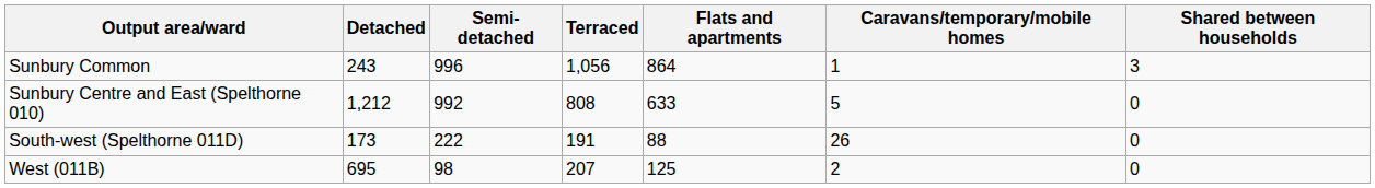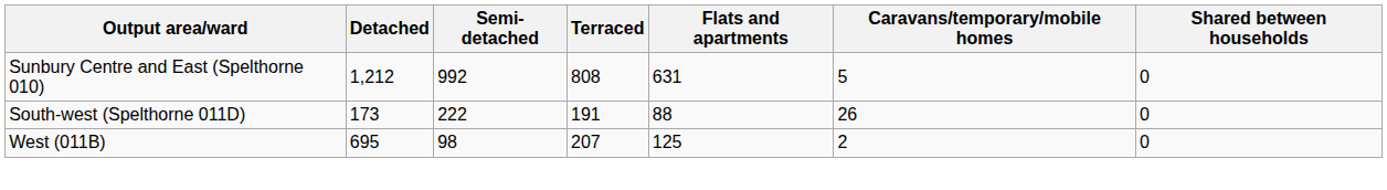 <table class="wikitable">
 <tr>
 </tr>
 <tr>
 <th>Output area/ward</th>
 <th>Detached</th>
 <th>Semi-detached</th>
 <th>Terraced</th>
 <th>Flats and apartments</th>
 <th>Caravans/temporary/mobile homes</th>
 <th>Shared between households</th>
 </tr>
 <tr>
-<td>Sunbury Common</td>
-<td>243</td>
-<td>996</td>
-<td>1,056</td>
-<td>864</td>
-<td>1</td>
-<td>3</td>
-</tr>
-<tr>
 <td>Sunbury Centre and East (Spelthorne 010)</td>
 <td>1,212</td>
 <td>992</td>
 <td>808</td>
-<td>633</td>
+<td>631</td>
 <td>5</td>
 <td>0</td>
 </tr>
 <tr>
 <td>South-west (Spelthorne 011D)</td>
 <td>173</td>
 <td>222</td>
 <td>191</td>
 <td>88</td>
 <td>26</td>
 <td>0</td>
 </tr>
 <tr>
 <td>West (011B)</td>
 <td>695</td>
 <td>98</td>
 <td>207</td>
 <td>125</td>
 <td>2</td>
 <td>0</td>
 </tr>
 </table>
